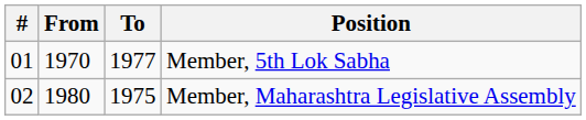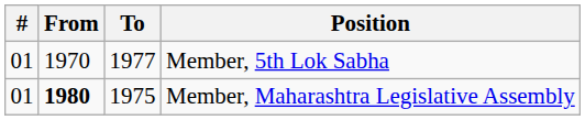 <table class="wikitable sortable">
 <tr>
 <th>#</th>
 <th>From</th>
 <th>To</th>
 <th>Position</th>
 </tr>
 <tr>
 <td>01</td>
 <td>1970</td>
 <td>1977</td>
 <td>Member, <a href='#'>5th Lok Sabha</a></td>
 </tr>
 <tr>
-<td>02</td>
-<td>1980</td>
+<td>01</td>
+<td><strong>1980</strong></td>
 <td>1975</td>
 <td>Member, <a href='#'>Maharashtra Legislative Assembly</a></td>
 </tr>
 </table>
